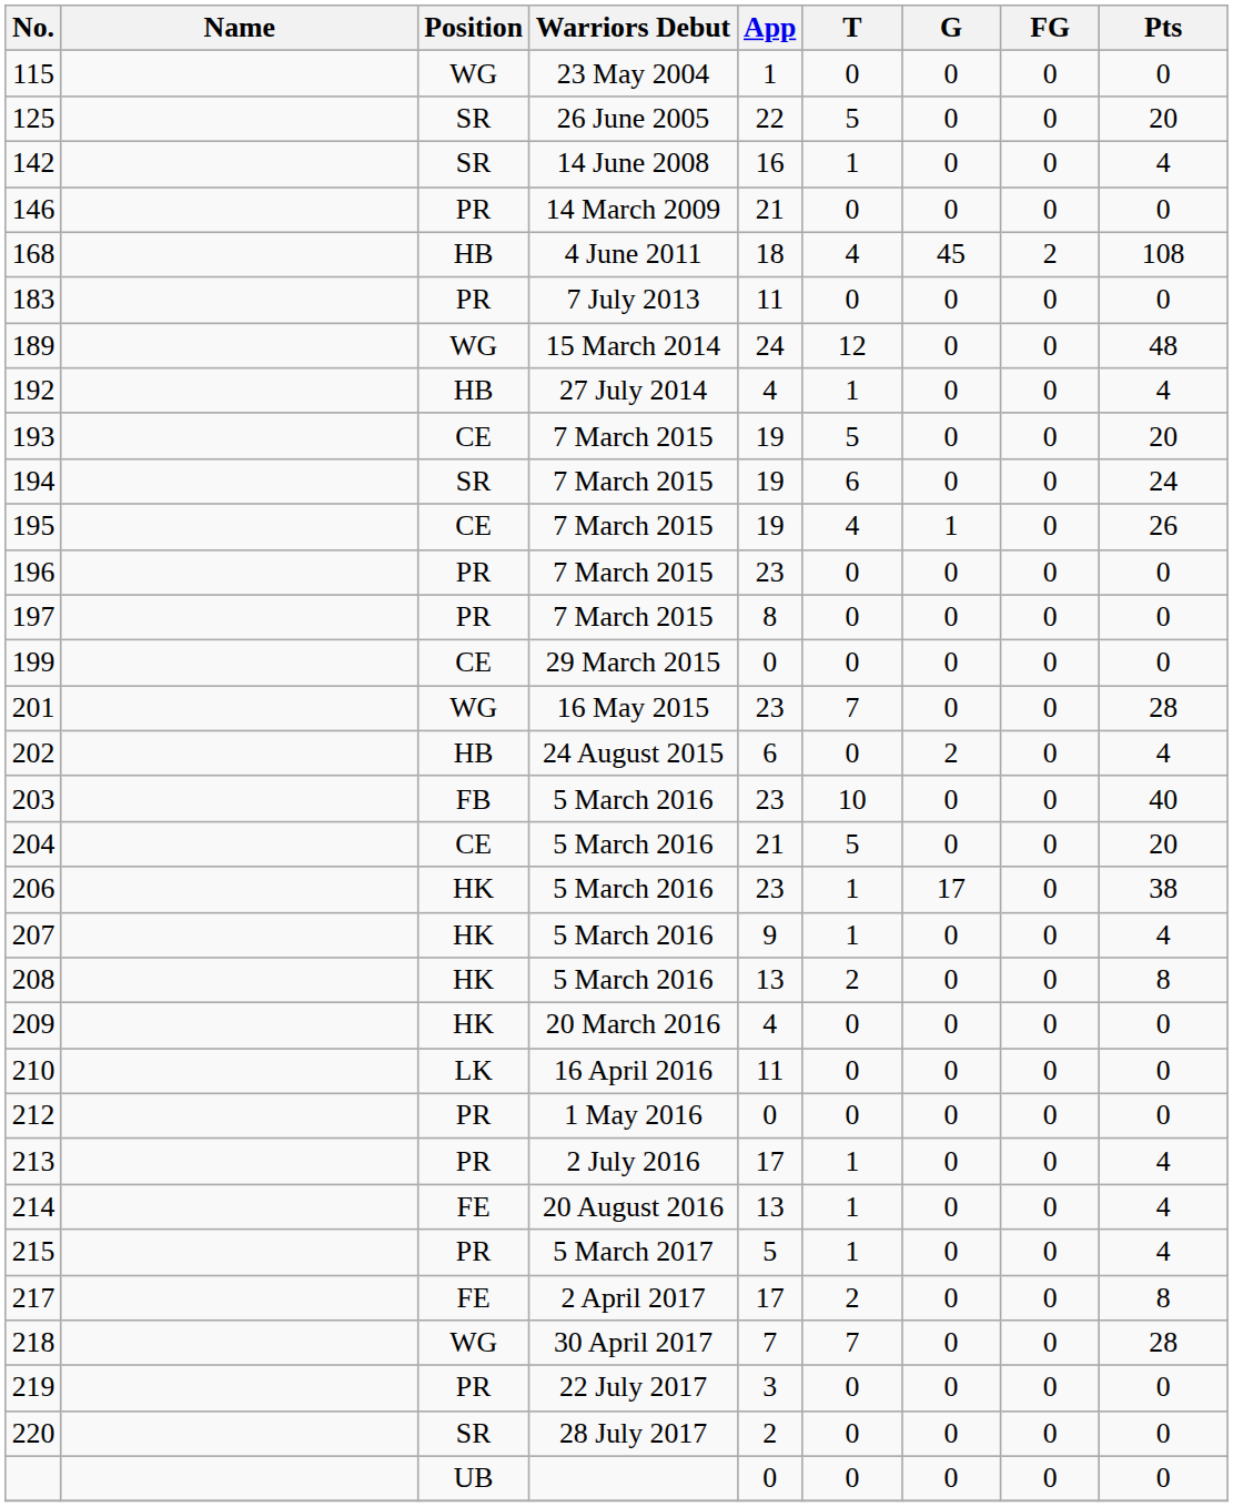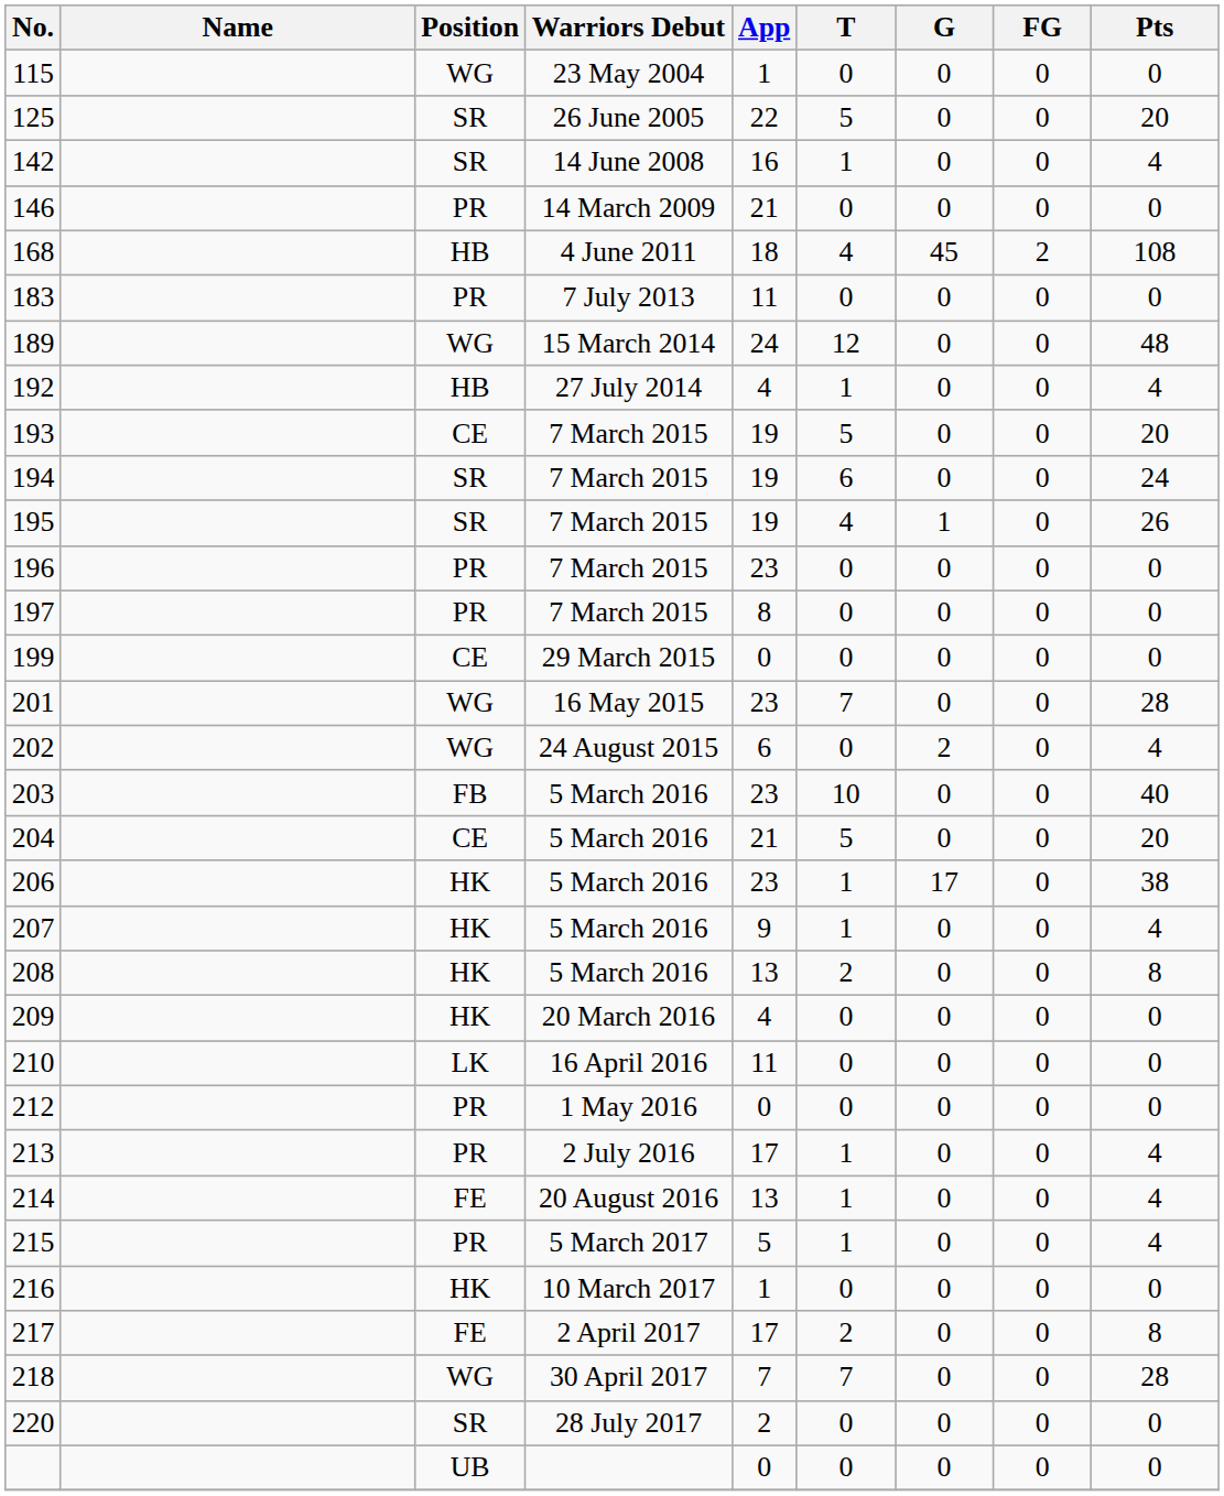 <table class="wikitable sortable" style="text-align: center;">
 <tr>
 <th>No.</th>
 <th style="width:12em">Name</th>
 <th>Position</th>
 <th>Warriors Debut</th>
 <th><a href='#'>App</a></th>
 <th style="width:3em">T</th>
 <th style="width:3em">G</th>
 <th style="width:3em">FG</th>
 <th style="width:4em">Pts</th>
 </tr>
 <tr>
 <td>115</td>
 <td align=left></td>
 <td>WG</td>
 <td>23 May 2004</td>
 <td>1</td>
 <td>0</td>
 <td>0</td>
 <td>0</td>
 <td>0</td>
 </tr>
 <tr>
 <td>125</td>
 <td align=left></td>
 <td>SR</td>
 <td>26 June 2005</td>
 <td>22</td>
 <td>5</td>
 <td>0</td>
 <td>0</td>
 <td>20</td>
 </tr>
 <tr>
 <td>142</td>
 <td align=left></td>
 <td>SR</td>
 <td>14 June 2008</td>
 <td>16</td>
 <td>1</td>
 <td>0</td>
 <td>0</td>
 <td>4</td>
 </tr>
 <tr>
 <td>146</td>
 <td align=left></td>
 <td>PR</td>
 <td>14 March 2009</td>
 <td>21</td>
 <td>0</td>
 <td>0</td>
 <td>0</td>
 <td>0</td>
 </tr>
 <tr>
 <td>168</td>
 <td align=left></td>
 <td>HB</td>
 <td>4 June 2011</td>
 <td>18</td>
 <td>4</td>
 <td>45</td>
 <td>2</td>
 <td>108</td>
 </tr>
 <tr>
 <td>183</td>
 <td align=left></td>
 <td>PR</td>
 <td>7 July 2013</td>
 <td>11</td>
 <td>0</td>
 <td>0</td>
 <td>0</td>
 <td>0</td>
 </tr>
 <tr>
 <td>189</td>
 <td align=left></td>
 <td>WG</td>
 <td>15 March 2014</td>
 <td>24</td>
 <td>12</td>
 <td>0</td>
 <td>0</td>
 <td>48</td>
 </tr>
 <tr>
 <td>192</td>
 <td align=left></td>
 <td>HB</td>
 <td>27 July 2014</td>
 <td>4</td>
 <td>1</td>
 <td>0</td>
 <td>0</td>
 <td>4</td>
 </tr>
 <tr>
 <td>193</td>
 <td align=left></td>
 <td>CE</td>
 <td>7 March 2015</td>
 <td>19</td>
 <td>5</td>
 <td>0</td>
 <td>0</td>
 <td>20</td>
 </tr>
 <tr>
 <td>194</td>
 <td align=left></td>
 <td>SR</td>
 <td>7 March 2015</td>
 <td>19</td>
 <td>6</td>
 <td>0</td>
 <td>0</td>
 <td>24</td>
 </tr>
 <tr>
 <td>195</td>
 <td align=left></td>
-<td>CE</td>
+<td>SR</td>
 <td>7 March 2015</td>
 <td>19</td>
 <td>4</td>
 <td>1</td>
 <td>0</td>
 <td>26</td>
 </tr>
 <tr>
 <td>196</td>
 <td align=left></td>
 <td>PR</td>
 <td>7 March 2015</td>
 <td>23</td>
 <td>0</td>
 <td>0</td>
 <td>0</td>
 <td>0</td>
 </tr>
 <tr>
 <td>197</td>
 <td align=left></td>
 <td>PR</td>
 <td>7 March 2015</td>
 <td>8</td>
 <td>0</td>
 <td>0</td>
 <td>0</td>
 <td>0</td>
 </tr>
 <tr>
 <td>199</td>
 <td align=left></td>
 <td>CE</td>
 <td>29 March 2015</td>
 <td>0</td>
 <td>0</td>
 <td>0</td>
 <td>0</td>
 <td>0</td>
 </tr>
 <tr>
 <td>201</td>
 <td align=left></td>
 <td>WG</td>
 <td>16 May 2015</td>
 <td>23</td>
 <td>7</td>
 <td>0</td>
 <td>0</td>
 <td>28</td>
 </tr>
 <tr>
 <td>202</td>
 <td align=left></td>
-<td>HB</td>
+<td>WG</td>
 <td>24 August 2015</td>
 <td>6</td>
 <td>0</td>
 <td>2</td>
 <td>0</td>
 <td>4</td>
 </tr>
 <tr>
 <td>203</td>
 <td align=left></td>
 <td>FB</td>
 <td>5 March 2016</td>
 <td>23</td>
 <td>10</td>
 <td>0</td>
 <td>0</td>
 <td>40</td>
 </tr>
 <tr>
 <td>204</td>
 <td align=left></td>
 <td>CE</td>
 <td>5 March 2016</td>
 <td>21</td>
 <td>5</td>
 <td>0</td>
 <td>0</td>
 <td>20</td>
 </tr>
 <tr>
 <td>206</td>
 <td align=left></td>
 <td>HK</td>
 <td>5 March 2016</td>
 <td>23</td>
 <td>1</td>
 <td>17</td>
 <td>0</td>
 <td>38</td>
 </tr>
 <tr>
 <td>207</td>
 <td align=left></td>
 <td>HK</td>
 <td>5 March 2016</td>
 <td>9</td>
 <td>1</td>
 <td>0</td>
 <td>0</td>
 <td>4</td>
 </tr>
 <tr>
 <td>208</td>
 <td align=left></td>
 <td>HK</td>
 <td>5 March 2016</td>
 <td>13</td>
 <td>2</td>
 <td>0</td>
 <td>0</td>
 <td>8</td>
 </tr>
 <tr>
 <td>209</td>
 <td align=left></td>
 <td>HK</td>
 <td>20 March 2016</td>
 <td>4</td>
 <td>0</td>
 <td>0</td>
 <td>0</td>
 <td>0</td>
 </tr>
 <tr>
 <td>210</td>
 <td align=left></td>
 <td>LK</td>
 <td>16 April 2016</td>
 <td>11</td>
 <td>0</td>
 <td>0</td>
 <td>0</td>
 <td>0</td>
 </tr>
 <tr>
 <td>212</td>
 <td align=left></td>
 <td>PR</td>
 <td>1 May 2016</td>
 <td>0</td>
 <td>0</td>
 <td>0</td>
 <td>0</td>
 <td>0</td>
 </tr>
 <tr>
 <td>213</td>
 <td align=left></td>
 <td>PR</td>
 <td>2 July 2016</td>
 <td>17</td>
 <td>1</td>
 <td>0</td>
 <td>0</td>
 <td>4</td>
 </tr>
 <tr>
 <td>214</td>
 <td align=left></td>
 <td>FE</td>
 <td>20 August 2016</td>
 <td>13</td>
 <td>1</td>
 <td>0</td>
 <td>0</td>
 <td>4</td>
 </tr>
 <tr>
 <td>215</td>
 <td align=left></td>
 <td>PR</td>
 <td>5 March 2017</td>
 <td>5</td>
 <td>1</td>
 <td>0</td>
 <td>0</td>
 <td>4</td>
 </tr>
 <tr>
+<td>216</td>
+<td align=left></td>
+<td>HK</td>
+<td>10 March 2017</td>
+<td>1</td>
+<td>0</td>
+<td>0</td>
+<td>0</td>
+<td>0</td>
+</tr>
+<tr>
 <td>217</td>
 <td align=left></td>
 <td>FE</td>
 <td>2 April 2017</td>
 <td>17</td>
 <td>2</td>
 <td>0</td>
 <td>0</td>
 <td>8</td>
 </tr>
 <tr>
 <td>218</td>
 <td align=left></td>
 <td>WG</td>
 <td>30 April 2017</td>
 <td>7</td>
 <td>7</td>
 <td>0</td>
 <td>0</td>
 <td>28</td>
-</tr>
-<tr>
-<td>219</td>
-<td align=left></td>
-<td>PR</td>
-<td>22 July 2017</td>
-<td>3</td>
-<td>0</td>
-<td>0</td>
-<td>0</td>
-<td>0</td>
 </tr>
 <tr>
 <td>220</td>
 <td align=left></td>
 <td>SR</td>
 <td>28 July 2017</td>
 <td>2</td>
 <td>0</td>
 <td>0</td>
 <td>0</td>
 <td>0</td>
 </tr>
 <tr>
 <td></td>
 <td align=left></td>
 <td>UB</td>
 <td></td>
 <td>0</td>
 <td>0</td>
 <td>0</td>
 <td>0</td>
 <td>0</td>
 </tr>
 <tr>
 </tr>
 </table>
